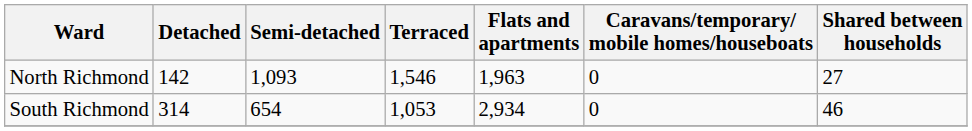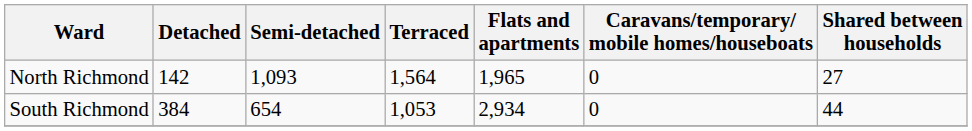 <table class="wikitable">
 <tr>
 <th>Ward</th>
 <th>Detached</th>
 <th>Semi-detached</th>
 <th>Terraced</th>
 <th>Flats and<br>apartments</th>
 <th>Caravans/temporary/<br>mobile homes/houseboats</th>
 <th>Shared between<br>households</th>
 </tr>
 <tr>
 <td>North Richmond</td>
 <td>142</td>
 <td>1,093</td>
-<td>1,546</td>
-<td>1,963</td>
+<td>1,564</td>
+<td>1,965</td>
 <td>0</td>
 <td>27</td>
 </tr>
 <tr>
 <td>South Richmond</td>
-<td>314</td>
+<td>384</td>
 <td>654</td>
 <td>1,053</td>
 <td>2,934</td>
 <td>0</td>
-<td>46</td>
+<td>44</td>
 </tr>
 <tr>
 </tr>
 </table>
